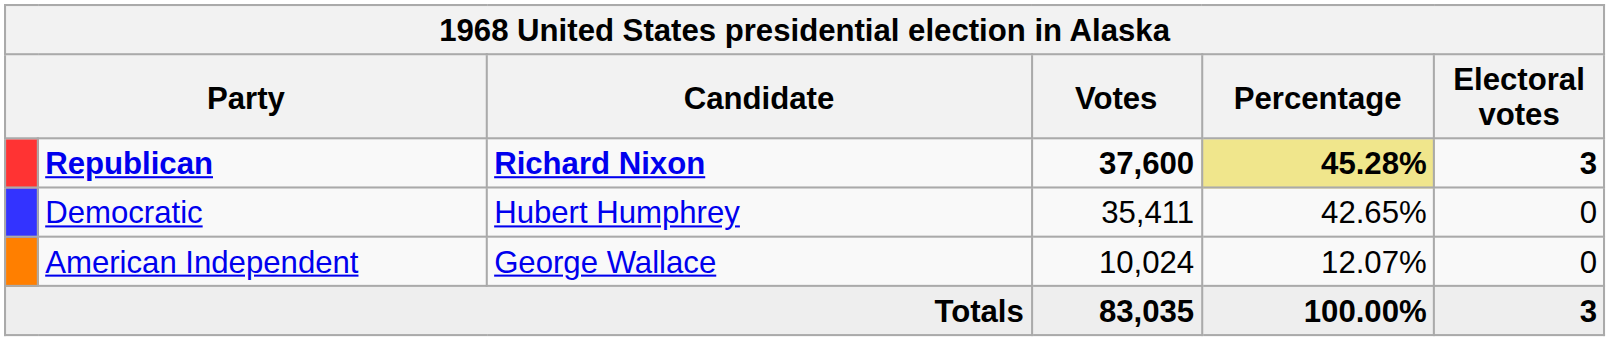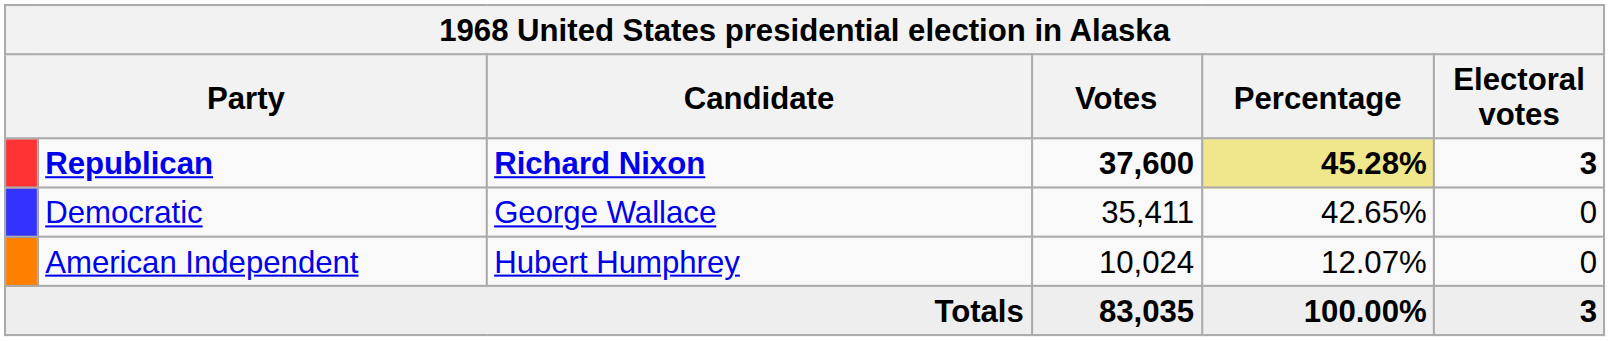 <table class="wikitable" style="font-size: 95%;">
 <tr>
 <th colspan="6">1968 United States presidential election in Alaska</th>
 </tr>
 <tr>
 <th colspan="2" style="width: 15em">Party</th>
 <th style="width: 17em">Candidate</th>
 <th style="width: 5em">Votes</th>
 <th style="width: 7em">Percentage</th>
 <th style="width: 5em">Electoral votes</th>
 </tr>
 <tr>
 <th style="background:#f33; width:3px;"></th>
 <td style="width: 130px"><strong><a href='#'>Republican</a></strong></td>
 <td><strong><a href='#'>Richard Nixon</a></strong></td>
 <td style="text-align:right;"><strong>37,600</strong></td>
 <td style="background: khaki; text-align:right;"><strong>45.28%</strong></td>
 <td style="text-align:right;"><strong>3</strong></td>
 </tr>
 <tr>
 <th style="background:#33f; width:3px;"></th>
 <td style="width: 130px"><a href='#'>Democratic</a></td>
-<td><a href='#'>Hubert Humphrey</a></td>
+<td><a href='#'>George Wallace</a></td>
 <td style="text-align:right;">35,411</td>
 <td style="text-align:right;">42.65%</td>
 <td style="text-align:right;">0</td>
 </tr>
 <tr>
 <th style="background:#FF7F00; width:3px;"></th>
 <td style="width: 130px"><a href='#'>American Independent</a></td>
-<td><a href='#'>George Wallace</a></td>
+<td><a href='#'>Hubert Humphrey</a></td>
 <td style="text-align:right;">10,024</td>
 <td style="text-align:right;">12.07%</td>
 <td style="text-align:right;">0</td>
 </tr>
 <tr style="background:#eee; text-align:right;">
 <td colspan="3"><strong>Totals</strong></td>
 <td><strong>83,035</strong></td>
 <td><strong>100.00%</strong></td>
 <td><strong>3</strong></td>
 </tr>
 </table>
